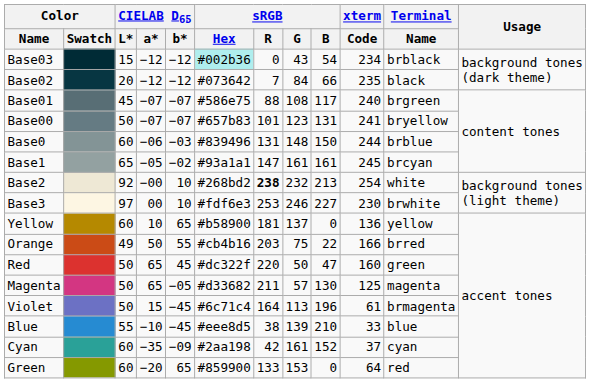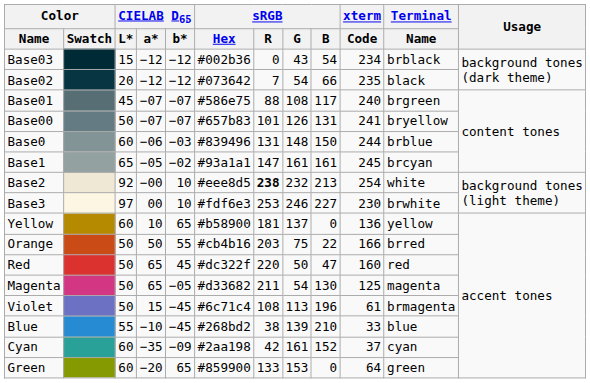 <table class="wikitable mw-datatable">
 <tr>
 <th colspan=2>Color</th>
 <th colspan=3><a href='#'>CIELAB</a> <a href='#'>D<sub>65</sub></a></th>
 <th colspan=4><a href='#'>sRGB</a></th>
 <th colspan=1><a href='#'>xterm</a></th>
 <th colspan=1><a href='#'>Terminal</a></th>
 <th rowspan=2>Usage</th>
 </tr>
 <tr>
 <th>Name</th>
 <th>Swatch</th>
 <th>L*</th>
 <th>a*</th>
 <th>b*</th>
 <th><a href='#'>Hex</a></th>
 <th>R</th>
 <th>G</th>
 <th>B</th>
 <th>Code</th>
 <th>Name</th>
 </tr>
 <tr>
 <td>Base03</td>
 <td style="background:#002b36"></td>
 <td align=right>15</td>
 <td align=right>−12</td>
 <td align=right>−12</td>
-<td style="background: paleturquoise;">#002b36</td>
+<td>#002b36</td>
 <td align=right>0</td>
 <td align=right>43</td>
 <td align=right>54</td>
 <td align=right>234</td>
 <td>brblack</td>
 <td rowspan=2>background tones<br>(dark theme)</td>
 </tr>
 <tr>
 <td>Base02</td>
 <td style="background:#073642"></td>
 <td align=right>20</td>
 <td align=right>−12</td>
 <td align=right>−12</td>
 <td>#073642</td>
 <td align=right>7</td>
-<td align=right>84</td>
+<td align=right>54</td>
 <td align=right>66</td>
 <td align=right>235</td>
 <td>black</td>
 </tr>
 <tr>
 <td>Base01</td>
 <td style="background:#586e75"></td>
 <td align=right>45</td>
 <td align=right>−07</td>
 <td align=right>−07</td>
 <td>#586e75</td>
 <td align=right>88</td>
 <td align=right>108</td>
 <td align=right>117</td>
 <td align=right>240</td>
 <td>brgreen</td>
 <td rowspan=4>content tones</td>
 </tr>
 <tr>
 <td>Base00</td>
 <td style="background:#657b83"></td>
 <td align=right>50</td>
 <td align=right>−07</td>
 <td align=right>−07</td>
 <td>#657b83</td>
 <td align=right>101</td>
-<td align=right>123</td>
+<td align=right>126</td>
 <td align=right>131</td>
 <td align=right>241</td>
 <td>bryellow</td>
 </tr>
 <tr>
 <td>Base0</td>
 <td style="background:#839496"></td>
 <td align=right>60</td>
 <td align=right>−06</td>
 <td align=right>−03</td>
 <td>#839496</td>
 <td align=right>131</td>
 <td align=right>148</td>
 <td align=right>150</td>
 <td align=right>244</td>
 <td>brblue</td>
 </tr>
 <tr>
 <td>Base1</td>
 <td style="background:#93a1a1"></td>
 <td align=right>65</td>
 <td align=right>−05</td>
 <td align=right>−02</td>
 <td>#93a1a1</td>
 <td align=right>147</td>
 <td align=right>161</td>
 <td align=right>161</td>
 <td align=right>245</td>
 <td>brcyan</td>
 </tr>
 <tr>
 <td>Base2</td>
 <td style="background:#eee8d5"></td>
 <td align=right>92</td>
 <td align=right>−00</td>
 <td align=right>10</td>
-<td>#268bd2</td>
+<td>#eee8d5</td>
 <td align=right><strong>238</strong></td>
 <td align=right>232</td>
 <td align=right>213</td>
 <td align=right>254</td>
 <td>white</td>
 <td rowspan=2>background tones<br>(light theme)</td>
 </tr>
 <tr>
 <td>Base3</td>
 <td style="background:#fdf6e3"></td>
 <td align=right>97</td>
 <td align=right>00</td>
 <td align=right>10</td>
 <td>#fdf6e3</td>
 <td align=right>253</td>
 <td align=right>246</td>
 <td align=right>227</td>
 <td align=right>230</td>
 <td>brwhite</td>
 </tr>
 <tr>
 <td>Yellow</td>
 <td style="background:#b58900"></td>
 <td align=right>60</td>
 <td align=right>10</td>
 <td align=right>65</td>
 <td>#b58900</td>
 <td align=right>181</td>
 <td align=right>137</td>
 <td align=right>0</td>
 <td align=right>136</td>
 <td>yellow</td>
 <td rowspan=8>accent tones</td>
 </tr>
 <tr>
 <td>Orange</td>
 <td style="background:#cb4b16"></td>
-<td align=right>49</td>
+<td align=right>50</td>
 <td align=right>50</td>
 <td align=right>55</td>
 <td>#cb4b16</td>
 <td align=right>203</td>
 <td align=right>75</td>
 <td align=right>22</td>
 <td align=right>166</td>
 <td>brred</td>
 </tr>
 <tr>
 <td>Red</td>
 <td style="background:#dc322f"></td>
 <td align=right>50</td>
 <td align=right>65</td>
 <td align=right>45</td>
 <td>#dc322f</td>
 <td align=right>220</td>
 <td align=right>50</td>
 <td align=right>47</td>
 <td align=right>160</td>
-<td>green</td>
+<td>red</td>
 </tr>
 <tr>
 <td>Magenta</td>
 <td style="background:#d33682"></td>
 <td align=right>50</td>
 <td align=right>65</td>
 <td align=right>−05</td>
 <td>#d33682</td>
 <td align=right>211</td>
-<td align=right>57</td>
+<td align=right>54</td>
 <td align=right>130</td>
 <td align=right>125</td>
 <td>magenta</td>
 </tr>
 <tr>
 <td>Violet</td>
 <td style="background:#6c71c4"></td>
 <td align=right>50</td>
 <td align=right>15</td>
 <td align=right>−45</td>
 <td>#6c71c4</td>
-<td align=right>164</td>
+<td align=right>108</td>
 <td align=right>113</td>
 <td align=right>196</td>
 <td align=right>61</td>
 <td>brmagenta</td>
 </tr>
 <tr>
 <td>Blue</td>
 <td style="background:#268bd2"></td>
 <td align=right>55</td>
 <td align=right>−10</td>
 <td align=right>−45</td>
-<td>#eee8d5</td>
+<td>#268bd2</td>
 <td align=right>38</td>
 <td align=right>139</td>
 <td align=right>210</td>
 <td align=right>33</td>
 <td>blue</td>
 </tr>
 <tr>
 <td>Cyan</td>
 <td style="background:#2aa198"></td>
 <td align=right>60</td>
 <td align=right>−35</td>
 <td align=right>−09</td>
 <td>#2aa198</td>
 <td align=right>42</td>
 <td align=right>161</td>
 <td align=right>152</td>
 <td align=right>37</td>
 <td>cyan</td>
 </tr>
 <tr>
 <td>Green</td>
 <td style="background:#859900"></td>
 <td align=right>60</td>
 <td align=right>−20</td>
 <td align=right>65</td>
 <td>#859900</td>
 <td align=right>133</td>
 <td align=right>153</td>
 <td align=right>0</td>
 <td align=right>64</td>
-<td>red</td>
+<td>green</td>
 </tr>
 </table>
